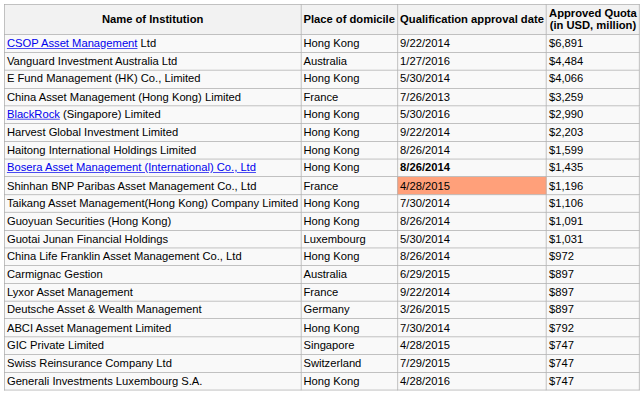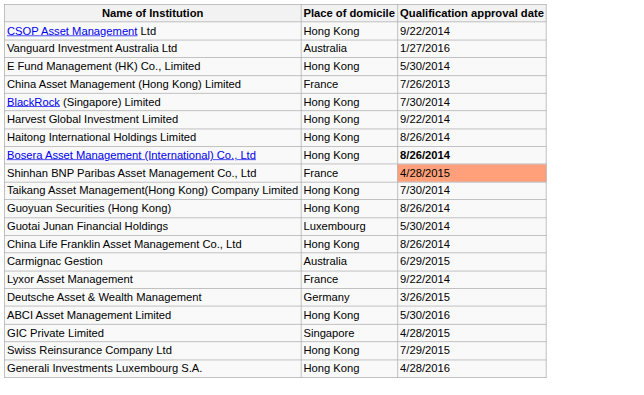 <table class="wikitable">
 <tr>
 <th>Name of Institution</th>
 <th>Place of domicile</th>
 <th>Qualification approval date</th>
-<th>Approved Quota<br>(in USD, million)</th>
 </tr>
 <tr>
 <td><a href='#'>CSOP Asset Management</a> Ltd</td>
 <td>Hong Kong</td>
 <td>9/22/2014</td>
-<td>$6,891</td>
 </tr>
 <tr>
 <td>Vanguard Investment Australia Ltd</td>
 <td>Australia</td>
 <td>1/27/2016</td>
-<td>$4,484</td>
 </tr>
 <tr>
 <td>E Fund Management (HK) Co., Limited</td>
 <td>Hong Kong</td>
 <td>5/30/2014</td>
-<td>$4,066</td>
 </tr>
 <tr>
 <td>China Asset Management (Hong Kong) Limited</td>
 <td>France</td>
 <td>7/26/2013</td>
-<td>$3,259</td>
 </tr>
 <tr>
 <td><a href='#'>BlackRock</a> (Singapore) Limited</td>
 <td>Hong Kong</td>
-<td>5/30/2016</td>
-<td>$2,990</td>
+<td>7/30/2014</td>
 </tr>
 <tr>
 <td>Harvest Global Investment Limited</td>
 <td>Hong Kong</td>
 <td>9/22/2014</td>
-<td>$2,203</td>
 </tr>
 <tr>
 <td>Haitong International Holdings Limited</td>
 <td>Hong Kong</td>
 <td>8/26/2014</td>
-<td>$1,599</td>
 </tr>
 <tr>
 <td><a href='#'>Bosera Asset Management (International) Co., Ltd</a></td>
 <td>Hong Kong</td>
 <td><strong>8/26/2014</strong></td>
-<td>$1,435</td>
 </tr>
 <tr>
 <td>Shinhan BNP Paribas Asset Management Co., Ltd</td>
 <td>France</td>
 <td style="background: lightsalmon;">4/28/2015</td>
-<td>$1,196</td>
 </tr>
 <tr>
 <td>Taikang Asset Management(Hong Kong) Company Limited</td>
 <td>Hong Kong</td>
 <td>7/30/2014</td>
-<td>$1,106</td>
 </tr>
 <tr>
 <td>Guoyuan Securities (Hong Kong)</td>
 <td>Hong Kong</td>
 <td>8/26/2014</td>
-<td>$1,091</td>
 </tr>
 <tr>
 <td>Guotai Junan Financial Holdings</td>
 <td>Luxembourg</td>
 <td>5/30/2014</td>
-<td>$1,031</td>
 </tr>
 <tr>
 <td>China Life Franklin Asset Management Co., Ltd</td>
 <td>Hong Kong</td>
 <td>8/26/2014</td>
-<td>$972</td>
 </tr>
 <tr>
 <td>Carmignac Gestion</td>
 <td>Australia</td>
 <td>6/29/2015</td>
-<td>$897</td>
 </tr>
 <tr>
 <td>Lyxor Asset Management</td>
 <td>France</td>
 <td>9/22/2014</td>
-<td>$897</td>
 </tr>
 <tr>
 <td>Deutsche Asset & Wealth Management</td>
 <td>Germany</td>
 <td>3/26/2015</td>
-<td>$897</td>
 </tr>
 <tr>
 <td>ABCI Asset Management Limited</td>
 <td>Hong Kong</td>
-<td>7/30/2014</td>
-<td>$792</td>
+<td>5/30/2016</td>
 </tr>
 <tr>
 <td>GIC Private Limited</td>
 <td>Singapore</td>
 <td>4/28/2015</td>
-<td>$747</td>
 </tr>
 <tr>
 <td>Swiss Reinsurance Company Ltd</td>
-<td>Switzerland</td>
+<td>Hong Kong</td>
 <td>7/29/2015</td>
-<td>$747</td>
 </tr>
 <tr>
 <td>Generali Investments Luxembourg S.A.</td>
 <td>Hong Kong</td>
 <td>4/28/2016</td>
-<td>$747</td>
 </tr>
 </table>
